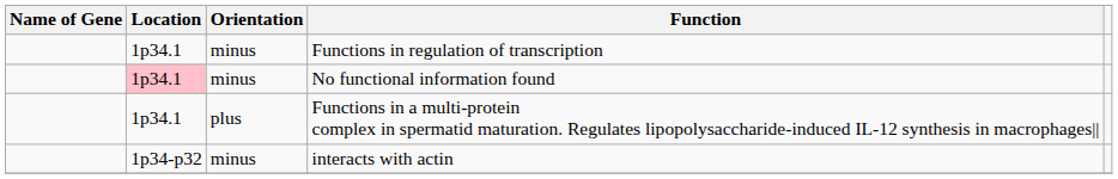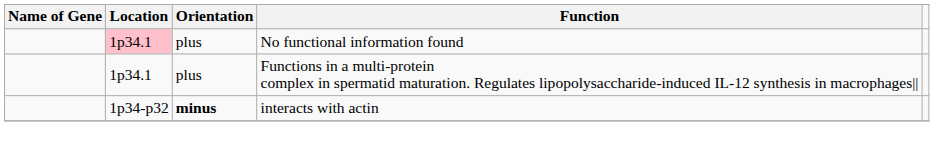 <table class="wikitable">
 <tr>
 <th>Name of Gene</th>
 <th>Location</th>
 <th>Orientation</th>
 <th>Function</th>
 </tr>
 <tr>
 <td></td>
-<td>1p34.1</td>
-<td>minus</td>
-<td>Functions in regulation of transcription</td>
-<td></td>
-</tr>
-<tr>
-<td></td>
 <td style="background: pink;">1p34.1</td>
-<td>minus</td>
+<td>plus</td>
 <td>No functional information found</td>
 <td></td>
 </tr>
 <tr>
 <td></td>
 <td>1p34.1</td>
 <td>plus</td>
 <td>Functions in a multi-protein<br>complex in spermatid maturation. Regulates lipopolysaccharide-induced IL-12 synthesis in macrophages||</td>
 </tr>
 <tr>
 <td></td>
 <td>1p34-p32</td>
-<td>minus</td>
+<td><strong>minus</strong></td>
 <td>interacts with actin</td>
 <td></td>
 </tr>
 <tr>
 </tr>
 </table>
